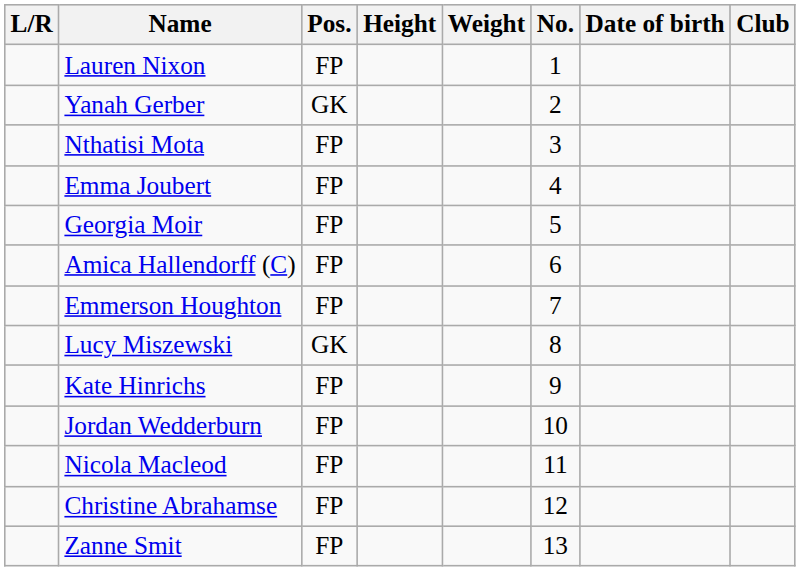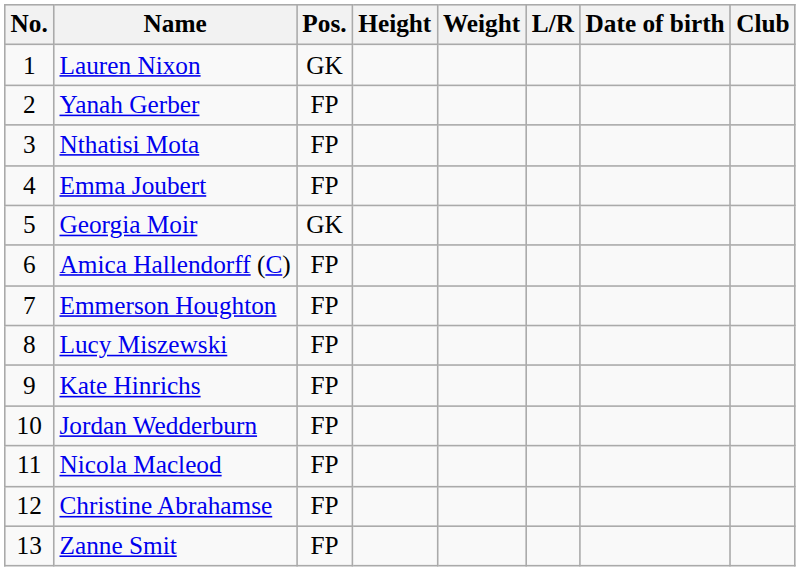 <table class="wikitable sortable" style="text-align:center">
 <tr>
-<th>L/R</th>
+<th>No.</th>
 <th>Name</th>
 <th>Pos.</th>
 <th>Height</th>
 <th>Weight</th>
-<th>No.</th>
+<th>L/R</th>
 <th>Date of birth</th>
 <th>Club</th>
 </tr>
 <tr>
-<td></td>
+<td style="text-align:center;">1</td>
 <td style="text-align:left;"><a href='#'>Lauren Nixon</a></td>
-<td style="text-align:center;">FP</td>
+<td style="text-align:center;">GK</td>
 <td></td>
 <td></td>
-<td style="text-align:center;">1</td>
+<td></td>
 <td style="text-align:left;"></td>
 <td></td>
 </tr>
 <tr>
-<td></td>
+<td style="text-align:center;">2</td>
 <td style="text-align:left;"><a href='#'>Yanah Gerber</a></td>
-<td style="text-align:center;">GK</td>
+<td style="text-align:center;">FP</td>
 <td></td>
 <td></td>
-<td style="text-align:center;">2</td>
+<td></td>
 <td style="text-align:left;"></td>
 <td></td>
 </tr>
 <tr>
-<td></td>
+<td style="text-align:center;">3</td>
 <td style="text-align:left;"><a href='#'>Nthatisi Mota</a></td>
 <td style="text-align:center;">FP</td>
 <td></td>
 <td></td>
-<td style="text-align:center;">3</td>
+<td></td>
 <td style="text-align:left;"></td>
 <td></td>
 </tr>
 <tr>
-<td></td>
+<td style="text-align:center;">4</td>
 <td style="text-align:left;"><a href='#'>Emma Joubert</a></td>
 <td style="text-align:center;">FP</td>
 <td></td>
 <td></td>
-<td style="text-align:center;">4</td>
+<td></td>
 <td style="text-align:left;"></td>
 <td></td>
 </tr>
 <tr>
-<td></td>
+<td style="text-align:center;">5</td>
 <td style="text-align:left;"><a href='#'>Georgia Moir</a></td>
-<td style="text-align:center;">FP</td>
+<td style="text-align:center;">GK</td>
 <td></td>
 <td></td>
-<td style="text-align:center;">5</td>
+<td></td>
 <td style="text-align:left;"></td>
 <td></td>
 </tr>
 <tr>
-<td></td>
+<td style="text-align:center;">6</td>
 <td style="text-align:left;"><a href='#'>Amica Hallendorff</a> (<a href='#'>C</a>)</td>
 <td style="text-align:center;">FP</td>
 <td></td>
 <td></td>
-<td style="text-align:center;">6</td>
+<td></td>
 <td style="text-align:left;"></td>
 <td></td>
 </tr>
 <tr>
-<td></td>
+<td style="text-align:center;">7</td>
 <td style="text-align:left;"><a href='#'>Emmerson Houghton</a></td>
 <td style="text-align:center;">FP</td>
 <td></td>
 <td></td>
-<td style="text-align:center;">7</td>
+<td></td>
 <td style="text-align:left;"></td>
 <td></td>
 </tr>
 <tr>
-<td></td>
+<td style="text-align:center;">8</td>
 <td style="text-align:left;"><a href='#'>Lucy Miszewski</a></td>
-<td style="text-align:center;">GK</td>
+<td style="text-align:center;">FP</td>
 <td></td>
 <td></td>
-<td style="text-align:center;">8</td>
+<td></td>
 <td style="text-align:left;"></td>
 <td></td>
 </tr>
 <tr>
-<td></td>
+<td style="text-align:center;">9</td>
 <td style="text-align:left;"><a href='#'>Kate Hinrichs</a></td>
 <td style="text-align:center;">FP</td>
 <td></td>
 <td></td>
-<td style="text-align:center;">9</td>
+<td></td>
 <td style="text-align:left;"></td>
 <td></td>
 </tr>
 <tr>
-<td></td>
+<td style="text-align:center;">10</td>
 <td style="text-align:left;"><a href='#'>Jordan Wedderburn</a></td>
 <td style="text-align:center;">FP</td>
 <td></td>
 <td></td>
-<td style="text-align:center;">10</td>
+<td></td>
 <td style="text-align:left;"></td>
 <td></td>
 </tr>
 <tr>
-<td></td>
+<td style="text-align:center;">11</td>
 <td style="text-align:left;"><a href='#'>Nicola Macleod</a></td>
 <td style="text-align:center;">FP</td>
 <td></td>
 <td></td>
-<td style="text-align:center;">11</td>
+<td></td>
 <td style="text-align:left;"></td>
 <td></td>
 </tr>
 <tr>
-<td></td>
+<td style="text-align:center;">12</td>
 <td style="text-align:left;"><a href='#'>Christine Abrahamse</a></td>
 <td style="text-align:center;">FP</td>
 <td></td>
 <td></td>
-<td style="text-align:center;">12</td>
+<td></td>
 <td style="text-align:left;"></td>
 <td></td>
 </tr>
 <tr>
-<td></td>
+<td style="text-align:center;">13</td>
 <td style="text-align:left;"><a href='#'>Zanne Smit</a></td>
 <td style="text-align:center;">FP</td>
 <td></td>
 <td></td>
-<td style="text-align:center;">13</td>
+<td></td>
 <td style="text-align:left;"></td>
 <td></td>
 </tr>
 </table>
